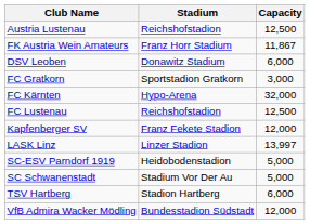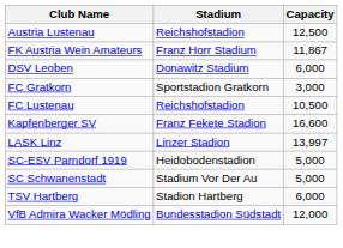 <table class="wikitable">
 <tr>
 <th>Club Name</th>
 <th>Stadium</th>
 <th>Capacity</th>
 </tr>
 <tr>
 <td><a href='#'>Austria Lustenau</a></td>
 <td><a href='#'>Reichshofstadion</a></td>
 <td align="center">12,500</td>
 </tr>
 <tr>
 <td><a href='#'>FK Austria Wein Amateurs</a></td>
 <td><a href='#'>Franz Horr Stadium</a></td>
 <td align="center">11,867</td>
 </tr>
 <tr>
 <td><a href='#'>DSV Leoben</a></td>
 <td><a href='#'>Donawitz Stadium</a></td>
 <td align="center">6,000</td>
 </tr>
 <tr>
 <td><a href='#'>FC Gratkorn</a></td>
 <td>Sportstadion Gratkorn</td>
 <td align="center">3,000</td>
 </tr>
 <tr>
-<td><a href='#'>FC Kärnten</a></td>
-<td><a href='#'>Hypo-Arena</a></td>
-<td align="center">32,000</td>
-</tr>
-<tr>
 <td><a href='#'>FC Lustenau</a></td>
 <td><a href='#'>Reichshofstadion</a></td>
-<td align="center">12,500</td>
+<td align="center">10,500</td>
 </tr>
 <tr>
 <td><a href='#'>Kapfenberger SV</a></td>
 <td><a href='#'>Franz Fekete Stadion</a></td>
-<td align="center">12,000</td>
+<td align="center">16,600</td>
 </tr>
 <tr>
 <td><a href='#'>LASK Linz</a></td>
 <td><a href='#'>Linzer Stadion</a></td>
 <td align="center">13,997</td>
 </tr>
 <tr>
 <td><a href='#'>SC-ESV Parndorf 1919</a></td>
 <td>Heidobodenstadion</td>
 <td align="center">5,000</td>
 </tr>
 <tr>
 <td><a href='#'>SC Schwanenstadt</a></td>
 <td>Stadium Vor Der Au</td>
 <td align="center">5,000</td>
 </tr>
 <tr>
 <td><a href='#'>TSV Hartberg</a></td>
 <td>Stadion Hartberg</td>
 <td align="center">6,000</td>
 </tr>
 <tr>
 <td><a href='#'>VfB Admira Wacker Mödling</a></td>
 <td><a href='#'>Bundesstadion Südstadt</a></td>
 <td align="center">12,000</td>
 </tr>
 </table>
